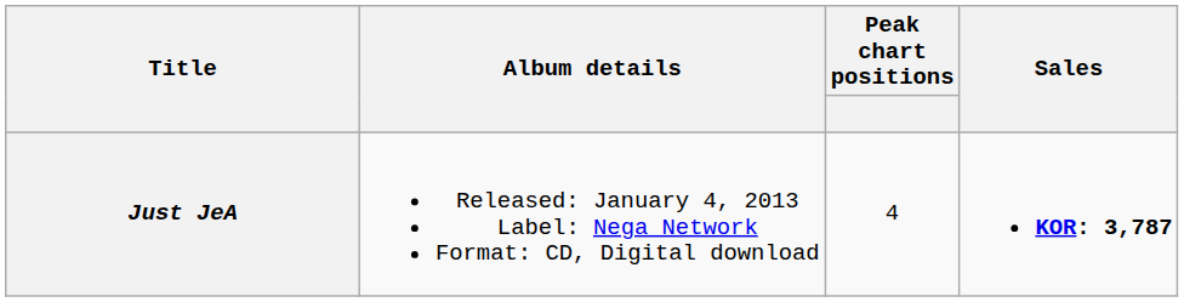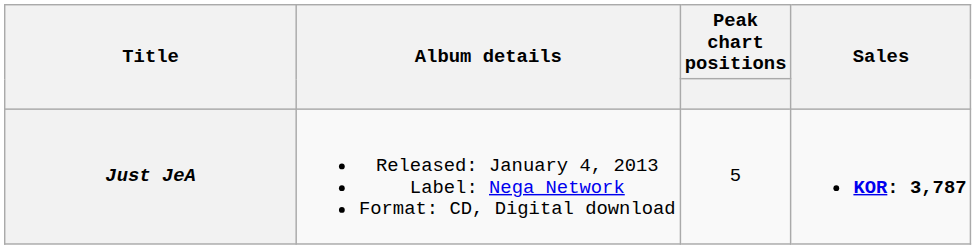 <table class="wikitable plainrowheaders" style="text-align:center">
 <tr>
 <th scope="col" rowspan="2" style="width:15em">Title</th>
 <th scope="col" rowspan="2">Album details</th>
 <th scope="col" style="width:3em">Peak chart positions</th>
 <th scope="col" rowspan="2">Sales</th>
 </tr>
 <tr>
 <th><br></th>
 </tr>
 <tr>
 <th scope="row"><em>Just JeA</em></th>
 <td><br><ul><li>Released: January 4, 2013</li><li>Label: <a href='#'>Nega Network</a></li><li>Format: CD, Digital download</li></ul></td>
-<td>4</td>
+<td>5</td>
 <td><strong><br><ul><li><a href='#'>KOR</a>: 3,787</li></ul></strong></td>
 </tr>
 </table>
